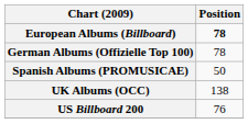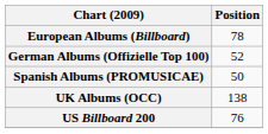 <table class="wikitable sortable plainrowheaders" style="text-align:center">
 <tr>
 <th scope="col">Chart (2009)</th>
 <th scope="col">Position</th>
 </tr>
 <tr>
 <th scope="row">European Albums (<em>Billboard</em>)</th>
-<td><strong>78</strong></td>
+<td>78</td>
 </tr>
 <tr>
 <th scope="row">German Albums (Offizielle Top 100)</th>
-<td>78</td>
+<td>52</td>
 </tr>
 <tr>
 <th scope="row">Spanish Albums (PROMUSICAE)</th>
 <td>50</td>
 </tr>
 <tr>
 <th scope="row">UK Albums (OCC)</th>
 <td>138</td>
 </tr>
 <tr>
 <th scope="row">US <em>Billboard</em> 200</th>
 <td>76</td>
 </tr>
 <tr>
 </tr>
 </table>
